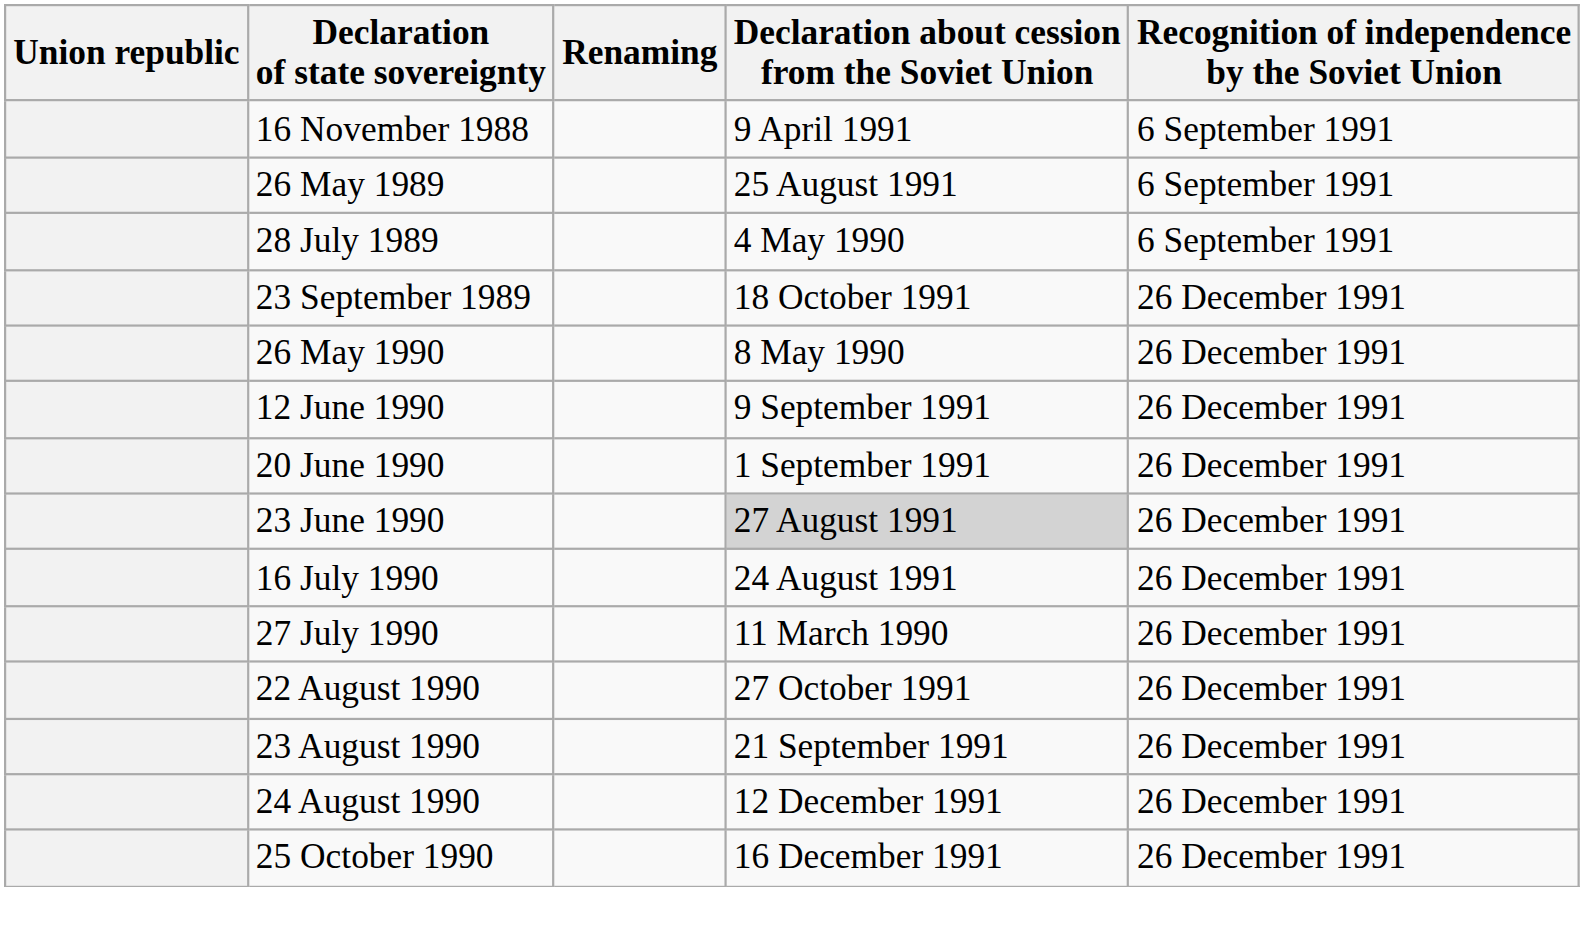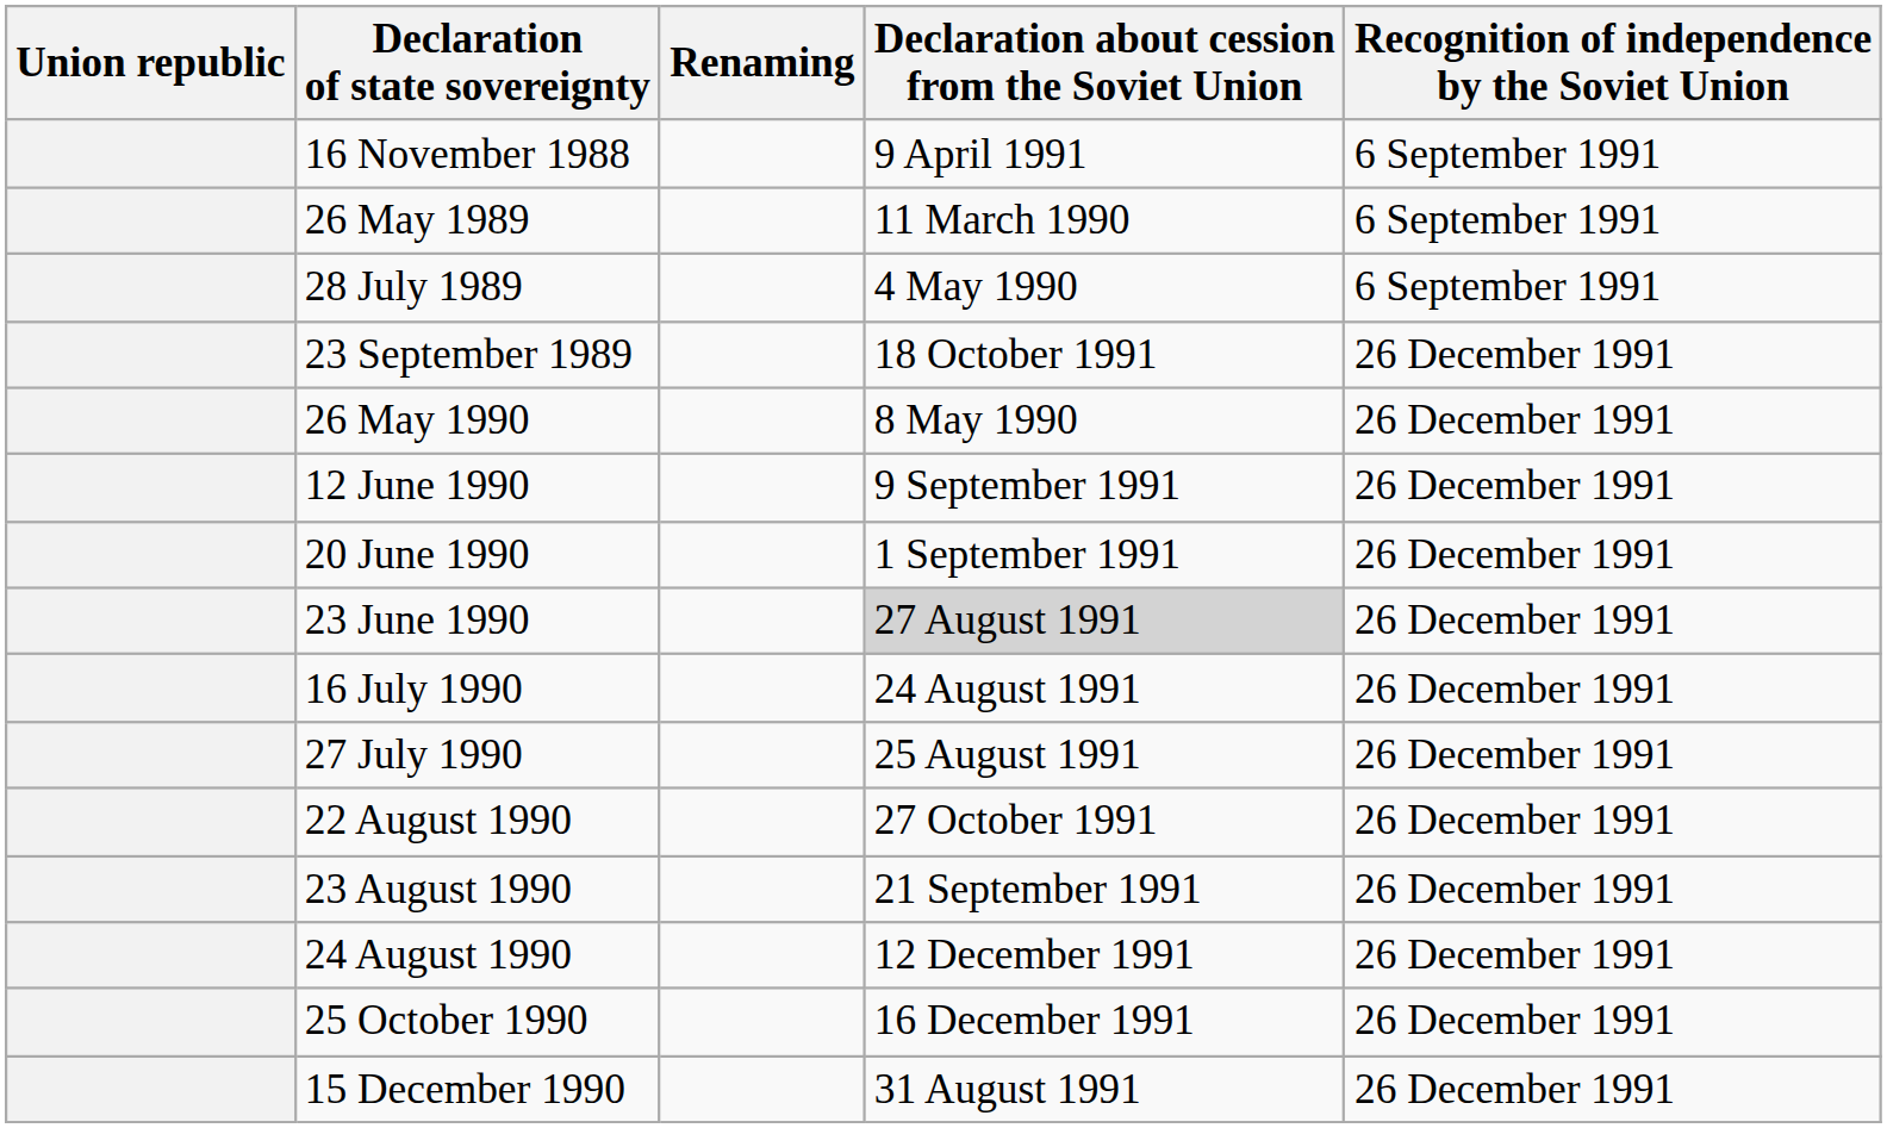 <table class="wikitable">
 <tr>
 <th>Union republic</th>
 <th>Declaration<br>of state sovereignty</th>
 <th>Renaming</th>
 <th>Declaration about cession<br>from the Soviet Union</th>
 <th>Recognition of independence<br>by the Soviet Union</th>
 </tr>
 <tr>
 <th></th>
 <td>16 November 1988</td>
 <td></td>
 <td>9 April 1991</td>
 <td>6 September 1991</td>
 </tr>
 <tr>
 <th></th>
 <td>26 May 1989</td>
 <td></td>
-<td>25 August 1991</td>
+<td>11 March 1990</td>
 <td>6 September 1991</td>
 </tr>
 <tr>
 <th></th>
 <td>28 July 1989</td>
 <td></td>
 <td>4 May 1990</td>
 <td>6 September 1991</td>
 </tr>
 <tr>
 <th></th>
 <td>23 September 1989</td>
 <td></td>
 <td>18 October 1991</td>
 <td>26 December 1991</td>
 </tr>
 <tr>
 <th></th>
 <td>26 May 1990</td>
 <td></td>
 <td>8 May 1990</td>
 <td>26 December 1991</td>
 </tr>
 <tr>
 <th></th>
 <td>12 June 1990</td>
 <td></td>
 <td>9 September 1991</td>
 <td>26 December 1991</td>
 </tr>
 <tr>
 <th></th>
 <td>20 June 1990</td>
 <td></td>
 <td>1 September 1991</td>
 <td>26 December 1991</td>
 </tr>
 <tr>
 <th></th>
 <td>23 June 1990</td>
 <td></td>
 <td style="background: lightgrey;">27 August 1991</td>
 <td>26 December 1991</td>
 </tr>
 <tr>
 <th></th>
 <td>16 July 1990</td>
 <td></td>
 <td>24 August 1991</td>
 <td>26 December 1991</td>
 </tr>
 <tr>
 <th></th>
 <td>27 July 1990</td>
 <td></td>
-<td>11 March 1990</td>
+<td>25 August 1991</td>
 <td>26 December 1991</td>
 </tr>
 <tr>
 <th></th>
 <td>22 August 1990</td>
 <td></td>
 <td>27 October 1991</td>
 <td>26 December 1991</td>
 </tr>
 <tr>
 <th></th>
 <td>23 August 1990</td>
 <td></td>
 <td>21 September 1991</td>
 <td>26 December 1991</td>
 </tr>
 <tr>
 <th></th>
 <td>24 August 1990</td>
 <td></td>
 <td>12 December 1991</td>
 <td>26 December 1991</td>
 </tr>
 <tr>
 <th></th>
 <td>25 October 1990</td>
 <td></td>
 <td>16 December 1991</td>
 <td>26 December 1991</td>
 </tr>
+<tr>
+<th></th>
+<td>15 December 1990</td>
+<td></td>
+<td>31 August 1991</td>
+<td>26 December 1991</td>
+</tr>
 </table>
